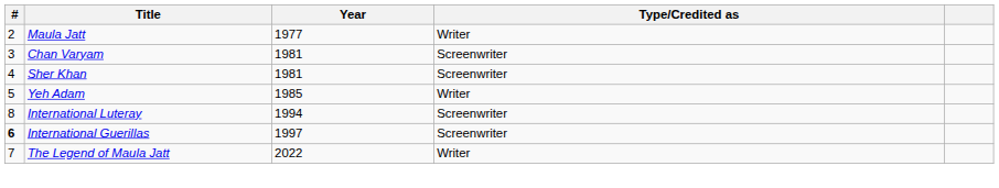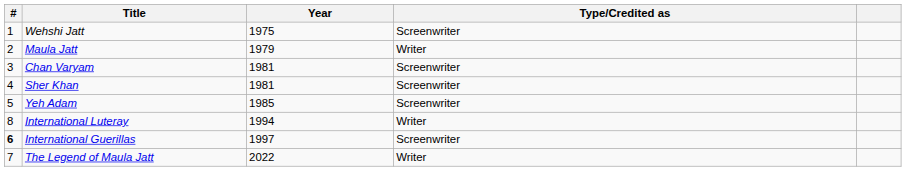 <table class="wikitable sortable plainrowheaders" width=100%>
 <tr>
 <th scope="col" width=2%>#</th>
 <th scope="col" width=25%>Title</th>
 <th scope="col">Year</th>
 <th scope="col">Type/Credited as</th>
 <th width=5%></th>
 </tr>
 <tr>
+<td>1</td>
+<td><em>Wehshi Jatt</em></td>
+<td>1975</td>
+<td>Screenwriter</td>
+<td></td>
+</tr>
+<tr>
 <td>2</td>
 <td><em><a href='#'>Maula Jatt</a></em></td>
-<td>1977</td>
+<td>1979</td>
 <td>Writer</td>
 <td></td>
 </tr>
 <tr>
 <td>3</td>
 <td><em><a href='#'>Chan Varyam</a></em></td>
 <td>1981</td>
 <td>Screenwriter</td>
 <td></td>
 </tr>
 <tr>
 <td>4</td>
 <td><em><a href='#'>Sher Khan</a></em></td>
 <td>1981</td>
 <td>Screenwriter</td>
 <td></td>
 </tr>
 <tr>
 <td>5</td>
 <td><em><a href='#'>Yeh Adam</a></em></td>
 <td>1985</td>
-<td>Writer</td>
+<td>Screenwriter</td>
 <td></td>
 </tr>
 <tr>
 <td>8</td>
 <td><em><a href='#'>International Luteray</a></em></td>
 <td>1994</td>
-<td>Screenwriter</td>
+<td>Writer</td>
 <td></td>
 </tr>
 <tr>
 <td><strong>6</strong></td>
 <td><em><a href='#'>International Guerillas</a></em></td>
 <td>1997</td>
 <td>Screenwriter</td>
 <td></td>
 </tr>
 <tr>
 <td>7</td>
 <td><em><a href='#'>The Legend of Maula Jatt</a></em></td>
 <td>2022</td>
 <td>Writer</td>
 <td></td>
 </tr>
 </table>
